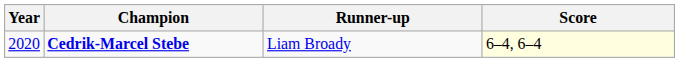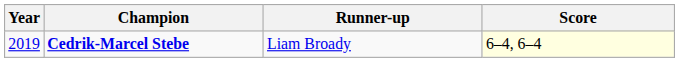 <table class="wikitable" style="font-size:90%">
 <tr>
 <th>Year</th>
 <th style="width:200px;">Champion</th>
 <th style="width:200px;">Runner-up</th>
 <th style="width:175px;">Score</th>
 </tr>
 <tr>
-<td><a href='#'>2020</a></td>
+<td><a href='#'>2019</a></td>
 <td> <strong><a href='#'>Cedrik-Marcel Stebe</a></strong></td>
 <td> <a href='#'>Liam Broady</a></td>
 <td style="background: lightyellow;">6–4, 6–4</td>
 </tr>
 </table>
